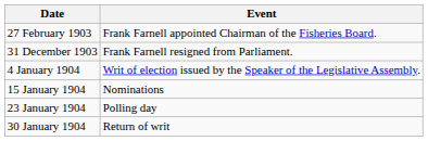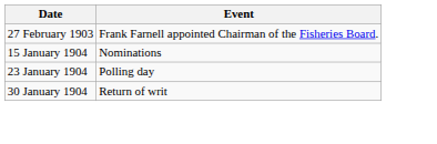 <table class="wikitable">
 <tr>
 <th>Date</th>
 <th>Event</th>
 </tr>
 <tr>
 <td>27 February 1903</td>
 <td>Frank Farnell appointed Chairman of the <a href='#'>Fisheries Board</a>.</td>
-</tr>
-<tr>
-<td>31 December 1903</td>
-<td>Frank Farnell resigned from Parliament.</td>
-</tr>
-<tr>
-<td>4  January 1904</td>
-<td><a href='#'>Writ of election</a> issued by the <a href='#'>Speaker of the Legislative Assembly</a>.</td>
 </tr>
 <tr>
 <td>15 January 1904</td>
 <td>Nominations</td>
 </tr>
 <tr>
 <td>23 January 1904</td>
 <td>Polling day</td>
 </tr>
 <tr>
 <td>30 January 1904</td>
 <td>Return of writ</td>
 </tr>
 </table>
